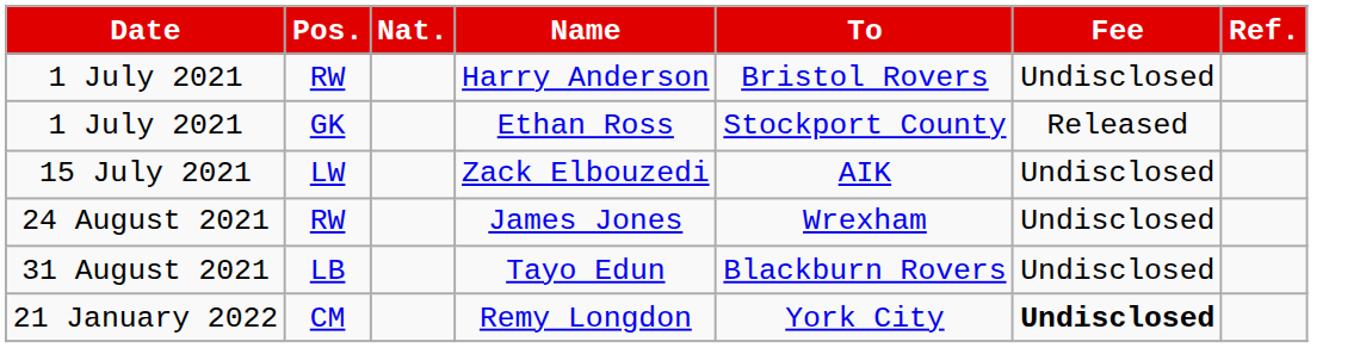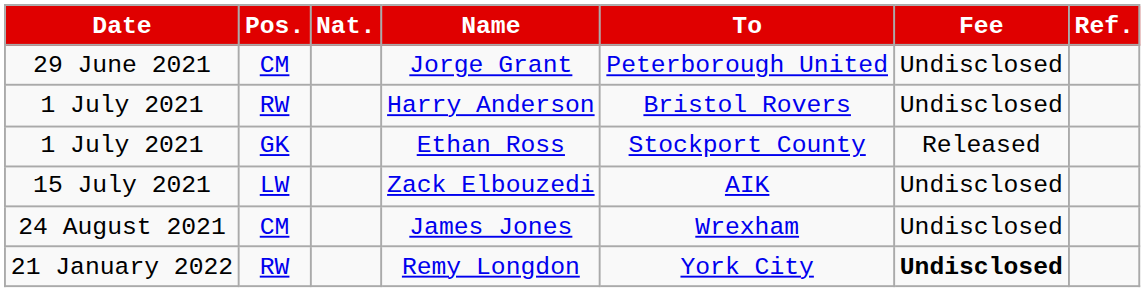 <table class="wikitable" style="text-align:center;">
 <tr>
 <th style="background:#E00000; color:white;">Date</th>
 <th style="background:#E00000; color:white;">Pos.</th>
 <th style="background:#E00000; color:white;">Nat.</th>
 <th style="background:#E00000; color:white;">Name</th>
 <th style="background:#E00000; color:white;">To</th>
 <th style="background:#E00000; color:white;">Fee</th>
 <th style="background:#E00000; color:white;">Ref.</th>
+</tr>
+<tr>
+<td>29 June 2021</td>
+<td><a href='#'>CM</a></td>
+<td></td>
+<td><a href='#'>Jorge Grant</a></td>
+<td><a href='#'>Peterborough United</a></td>
+<td>Undisclosed</td>
+<td></td>
 </tr>
 <tr>
 <td>1 July 2021</td>
 <td><a href='#'>RW</a></td>
 <td></td>
 <td><a href='#'>Harry Anderson</a></td>
 <td><a href='#'>Bristol Rovers</a></td>
 <td>Undisclosed</td>
 <td></td>
 </tr>
 <tr>
 <td>1 July 2021</td>
 <td><a href='#'>GK</a></td>
 <td></td>
 <td><a href='#'>Ethan Ross</a></td>
 <td><a href='#'>Stockport County</a></td>
 <td>Released</td>
 <td></td>
 </tr>
 <tr>
 <td>15 July 2021</td>
 <td><a href='#'>LW</a></td>
 <td></td>
 <td><a href='#'>Zack Elbouzedi</a></td>
 <td><a href='#'>AIK</a></td>
 <td>Undisclosed</td>
 <td></td>
 </tr>
 <tr>
 <td>24 August 2021</td>
-<td><a href='#'>RW</a></td>
+<td><a href='#'>CM</a></td>
 <td></td>
 <td><a href='#'>James Jones</a></td>
 <td><a href='#'>Wrexham</a></td>
 <td>Undisclosed</td>
 <td></td>
 </tr>
 <tr>
-<td>31 August 2021</td>
-<td><a href='#'>LB</a></td>
-<td></td>
-<td><a href='#'>Tayo Edun</a></td>
-<td><a href='#'>Blackburn Rovers</a></td>
-<td>Undisclosed</td>
-<td></td>
-</tr>
-<tr>
 <td>21 January 2022</td>
-<td><a href='#'>CM</a></td>
+<td><a href='#'>RW</a></td>
 <td></td>
 <td><a href='#'>Remy Longdon</a></td>
 <td><a href='#'>York City</a></td>
 <td><strong>Undisclosed</strong></td>
 <td></td>
 </tr>
 </table>
